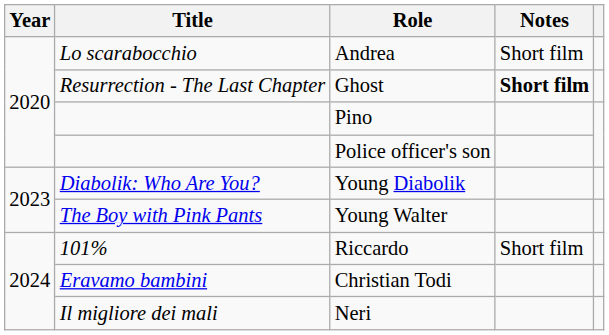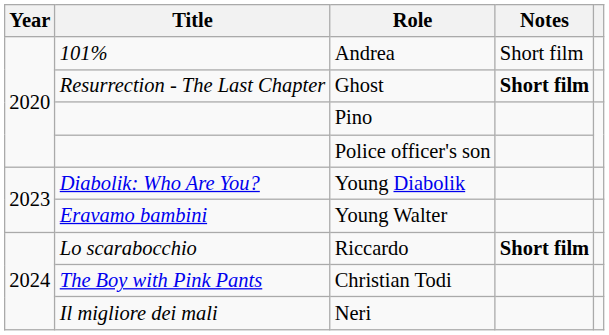 <table class="wikitable sortable">
 <tr>
 <th>Year</th>
 <th>Title</th>
 <th>Role</th>
 <th class="unsortable">Notes</th>
 <th class="unsortable"></th>
 </tr>
 <tr>
 <td rowspan="4">2020</td>
-<td><em>Lo scarabocchio</em></td>
+<td><em>101%</em></td>
 <td>Andrea</td>
 <td>Short film</td>
 <td></td>
 </tr>
 <tr>
 <td><em>Resurrection - The Last Chapter</em></td>
 <td>Ghost</td>
 <td><strong>Short film</strong></td>
 <td></td>
 </tr>
 <tr>
 <td><em></em></td>
 <td>Pino</td>
 <td></td>
 <td rowspan="2"></td>
 </tr>
 <tr>
 <td><em></em></td>
 <td>Police officer's son</td>
 <td></td>
 </tr>
 <tr>
 <td rowspan="2">2023</td>
 <td><em><a href='#'>Diabolik: Who Are You?</a></em></td>
 <td>Young <a href='#'>Diabolik</a></td>
 <td></td>
 <td></td>
 </tr>
 <tr>
-<td><em><a href='#'>The Boy with Pink Pants</a></em></td>
+<td><em><a href='#'>Eravamo bambini</a></em></td>
 <td>Young Walter</td>
 <td></td>
 <td></td>
 </tr>
 <tr>
 <td rowspan="3">2024</td>
-<td><em>101%</em></td>
+<td><em>Lo scarabocchio</em></td>
 <td>Riccardo</td>
-<td>Short film</td>
+<td><strong>Short film</strong></td>
 <td></td>
 </tr>
 <tr>
-<td><em><a href='#'>Eravamo bambini</a></em></td>
+<td><em><a href='#'>The Boy with Pink Pants</a></em></td>
 <td>Christian Todi</td>
 <td></td>
 <td></td>
 </tr>
 <tr>
 <td><em>Il migliore dei mali</em></td>
 <td>Neri</td>
 <td></td>
 <td></td>
 </tr>
 </table>
